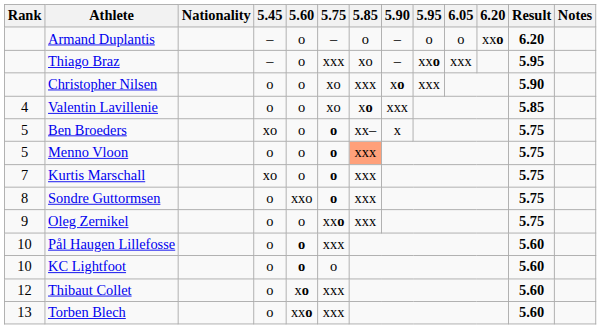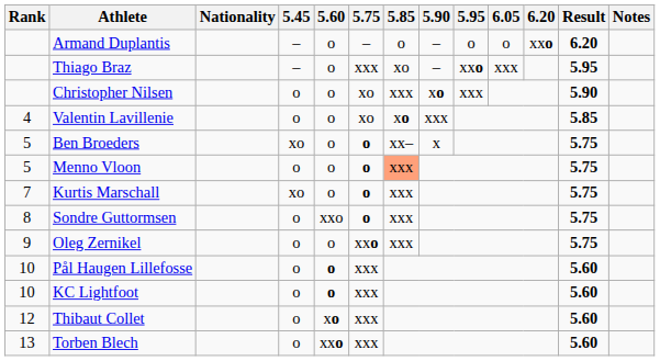 <table class="wikitable sortable" style="text-align:center">
 <tr>
 <th>Rank</th>
 <th>Athlete</th>
 <th>Nationality</th>
 <th>5.45</th>
 <th>5.60</th>
 <th>5.75</th>
 <th>5.85</th>
 <th>5.90</th>
 <th>5.95</th>
 <th>6.05</th>
 <th>6.20</th>
 <th>Result</th>
 <th>Notes</th>
 </tr>
 <tr>
 <td></td>
 <td align=left><a href='#'>Armand Duplantis</a></td>
 <td align=left></td>
 <td>–</td>
 <td>o</td>
 <td>–</td>
 <td>o</td>
 <td>–</td>
 <td>o</td>
 <td>o</td>
 <td>xx<strong>o</strong></td>
 <td><strong>6.20</strong></td>
 <td><strong></strong></td>
 </tr>
 <tr>
 <td></td>
 <td align=left><a href='#'>Thiago Braz</a></td>
 <td align=left></td>
 <td>–</td>
 <td>o</td>
 <td>xxx</td>
 <td>xo</td>
 <td>–</td>
 <td>xx<strong>o</strong></td>
 <td>xxx</td>
 <td colspan=1></td>
 <td><strong>5.95</strong></td>
 <td></td>
 </tr>
 <tr>
 <td></td>
 <td align=left><a href='#'>Christopher Nilsen</a></td>
 <td align=left></td>
 <td>o</td>
 <td>o</td>
 <td>xo</td>
 <td>xxx</td>
 <td>x<strong>o</strong></td>
 <td>xxx</td>
 <td colspan=2></td>
 <td><strong>5.90</strong></td>
 <td></td>
 </tr>
 <tr>
 <td>4</td>
 <td align=left><a href='#'>Valentin Lavillenie</a></td>
 <td align=left></td>
 <td>o</td>
 <td>o</td>
 <td>xo</td>
 <td>x<strong>o</strong></td>
 <td>xxx</td>
 <td colspan=3></td>
 <td><strong>5.85</strong></td>
 <td></td>
 </tr>
 <tr>
 <td>5</td>
 <td align=left><a href='#'>Ben Broeders</a></td>
 <td align=left></td>
 <td>xo</td>
 <td>o</td>
 <td><strong>o</strong></td>
 <td>xx–</td>
 <td>x</td>
 <td colspan=3></td>
 <td><strong>5.75</strong></td>
 <td></td>
 </tr>
 <tr>
 <td>5</td>
 <td align=left><a href='#'>Menno Vloon</a></td>
 <td align=left></td>
 <td>o</td>
 <td>o</td>
 <td><strong>o</strong></td>
 <td style="background: lightsalmon;">xxx</td>
 <td colspan=4></td>
 <td><strong>5.75</strong></td>
 <td></td>
 </tr>
 <tr>
 <td>7</td>
 <td align=left><a href='#'>Kurtis Marschall</a></td>
 <td align=left></td>
 <td>xo</td>
 <td>o</td>
 <td><strong>o</strong></td>
 <td>xxx</td>
 <td colspan=4></td>
 <td><strong>5.75</strong></td>
 <td></td>
 </tr>
 <tr>
 <td>8</td>
 <td align=left><a href='#'>Sondre Guttormsen</a></td>
 <td align=left></td>
 <td>o</td>
 <td>xxo</td>
 <td><strong>o</strong></td>
 <td>xxx</td>
 <td colspan=4></td>
 <td><strong>5.75</strong></td>
 <td></td>
 </tr>
 <tr>
 <td>9</td>
 <td align=left><a href='#'>Oleg Zernikel</a></td>
 <td align=left></td>
 <td>o</td>
 <td>o</td>
 <td>xx<strong>o</strong></td>
 <td>xxx</td>
 <td colspan=4></td>
 <td><strong>5.75</strong></td>
 <td></td>
 </tr>
 <tr>
 <td>10</td>
 <td align=left><a href='#'>Pål Haugen Lillefosse</a></td>
 <td align=left></td>
 <td>o</td>
 <td><strong>o</strong></td>
 <td>xxx</td>
 <td colspan=5></td>
 <td><strong>5.60</strong></td>
 <td></td>
 </tr>
 <tr>
 <td>10</td>
 <td align=left><a href='#'>KC Lightfoot</a></td>
 <td align=left></td>
 <td>o</td>
 <td><strong>o</strong></td>
-<td>o</td>
+<td>xxx</td>
 <td colspan=5></td>
 <td><strong>5.60</strong></td>
 <td></td>
 </tr>
 <tr>
 <td>12</td>
 <td align=left><a href='#'>Thibaut Collet</a></td>
 <td align=left></td>
 <td>o</td>
 <td>x<strong>o</strong></td>
 <td>xxx</td>
 <td colspan=5></td>
 <td><strong>5.60</strong></td>
 <td></td>
 </tr>
 <tr>
 <td>13</td>
 <td align=left><a href='#'>Torben Blech</a></td>
 <td align=left></td>
 <td>o</td>
 <td>xx<strong>o</strong></td>
 <td>xxx</td>
 <td colspan=5></td>
 <td><strong>5.60</strong></td>
 <td></td>
 </tr>
 </table>
